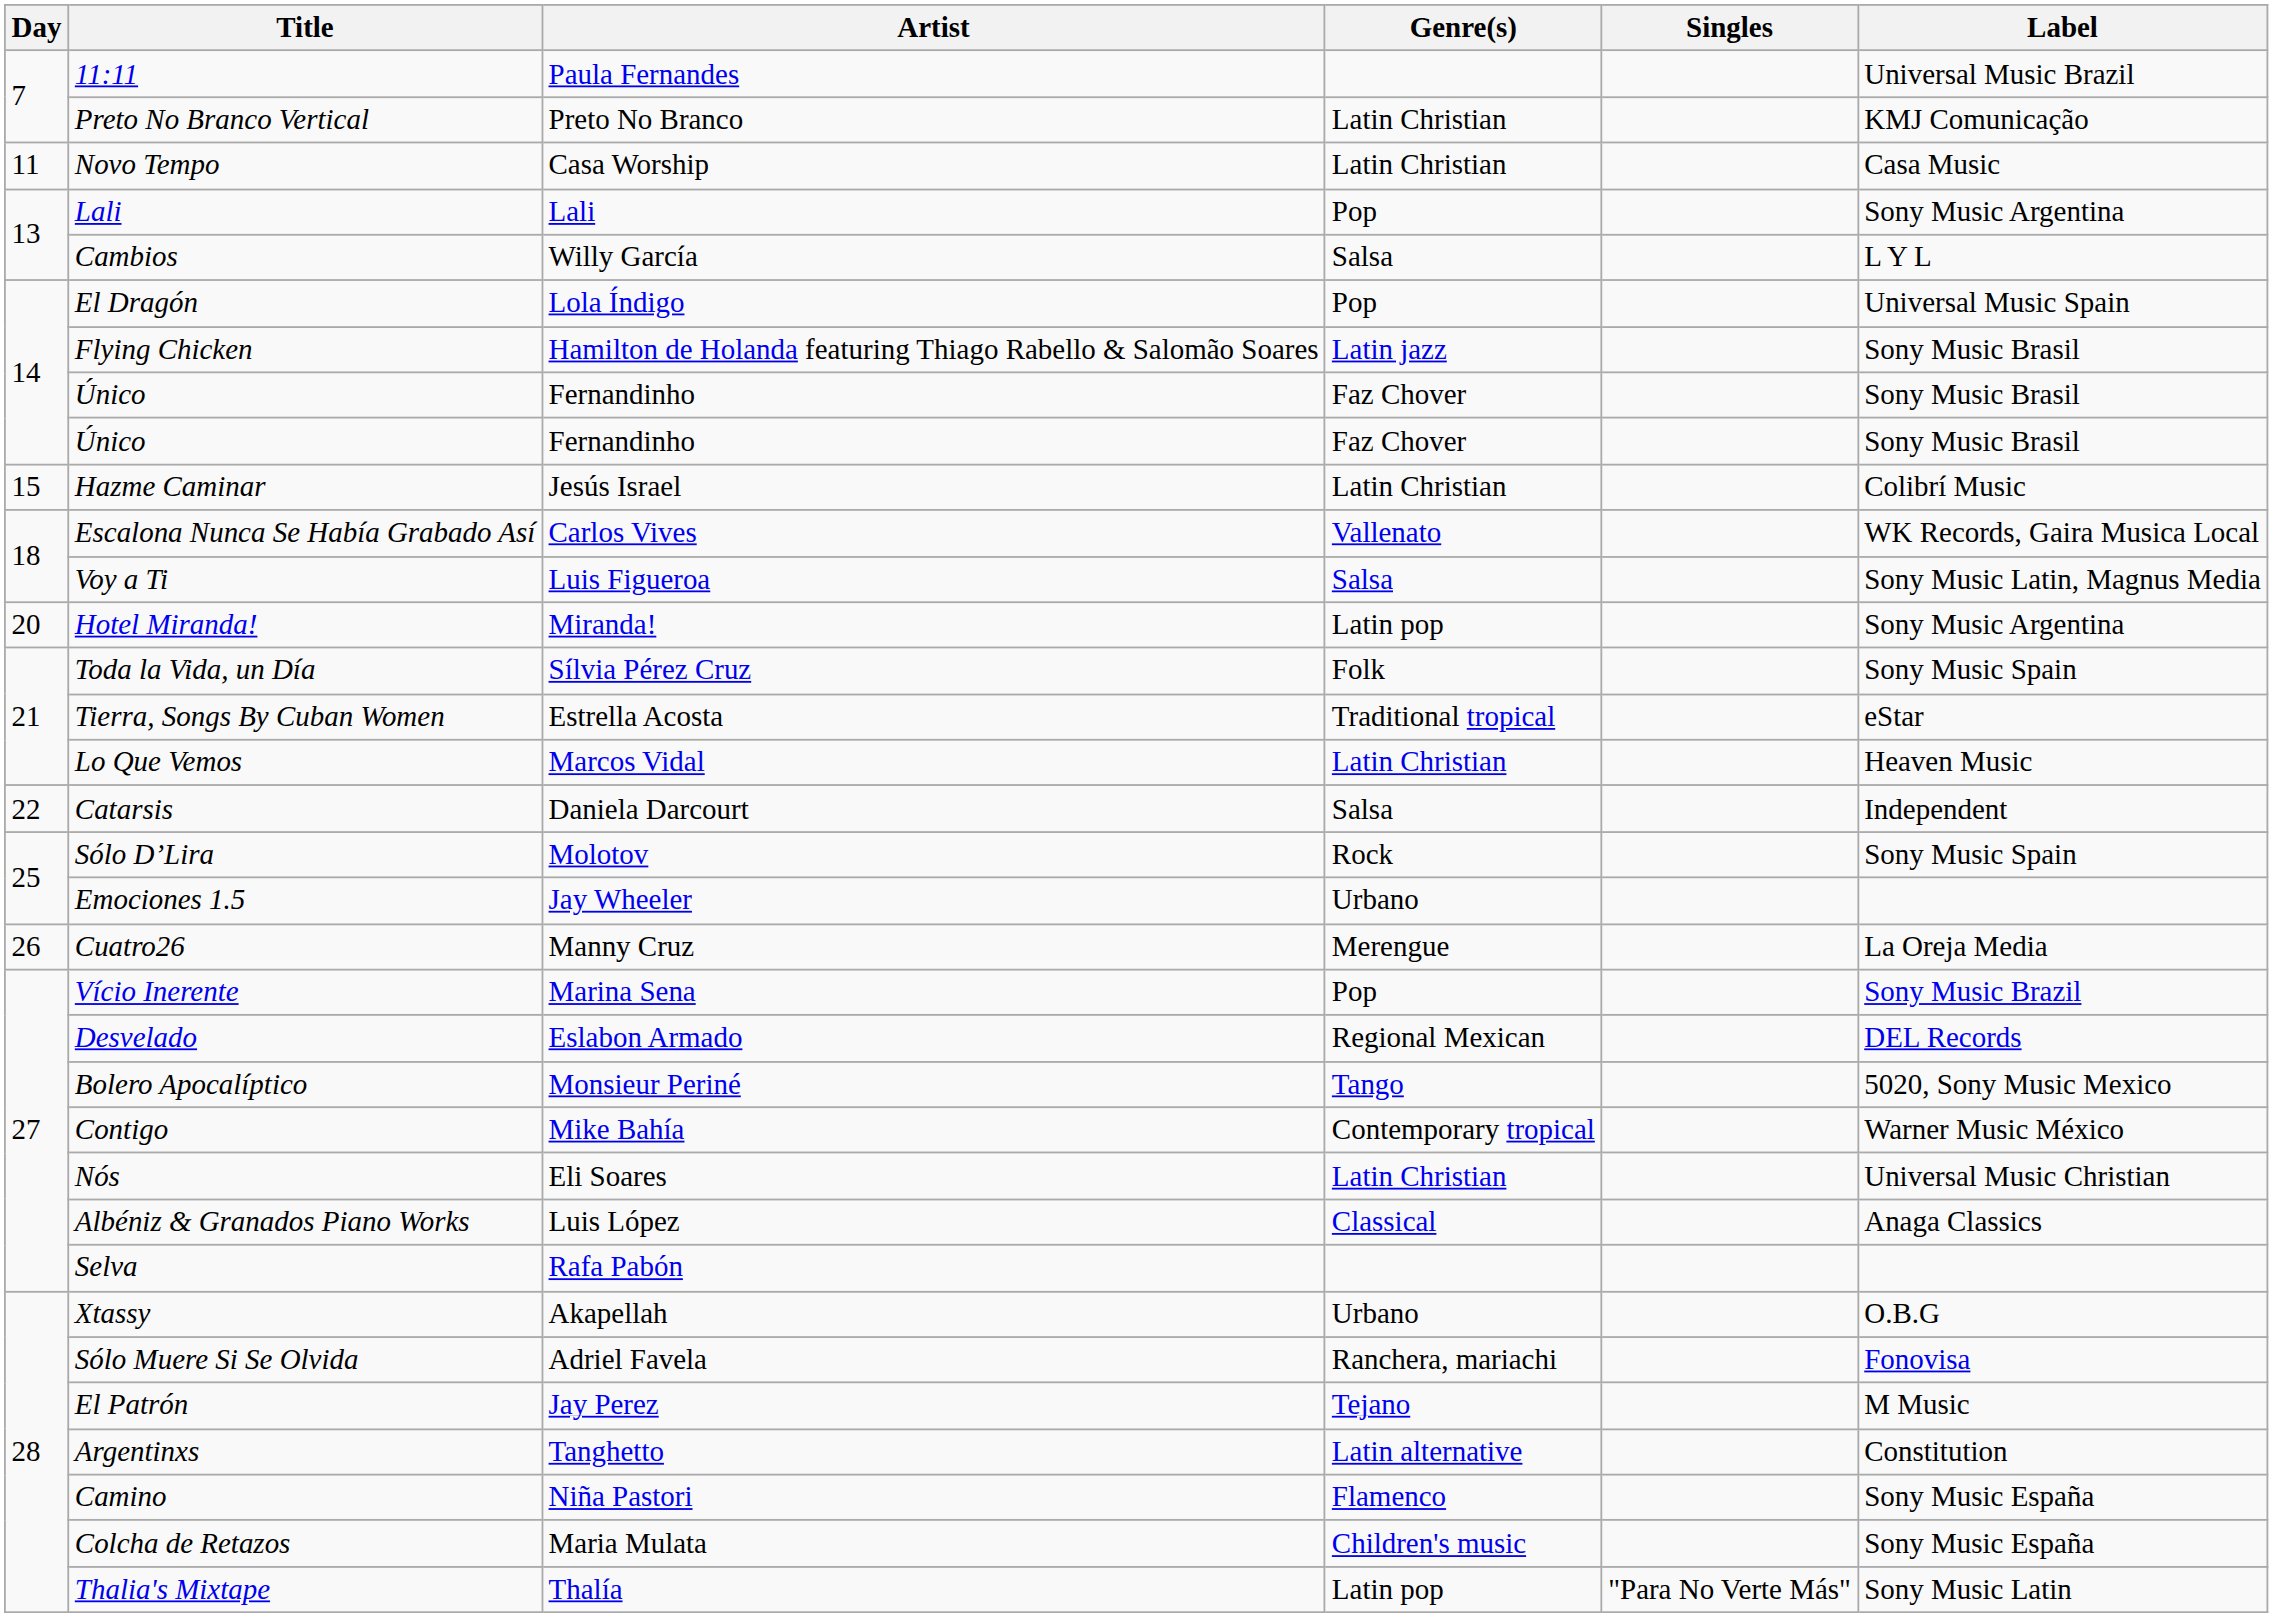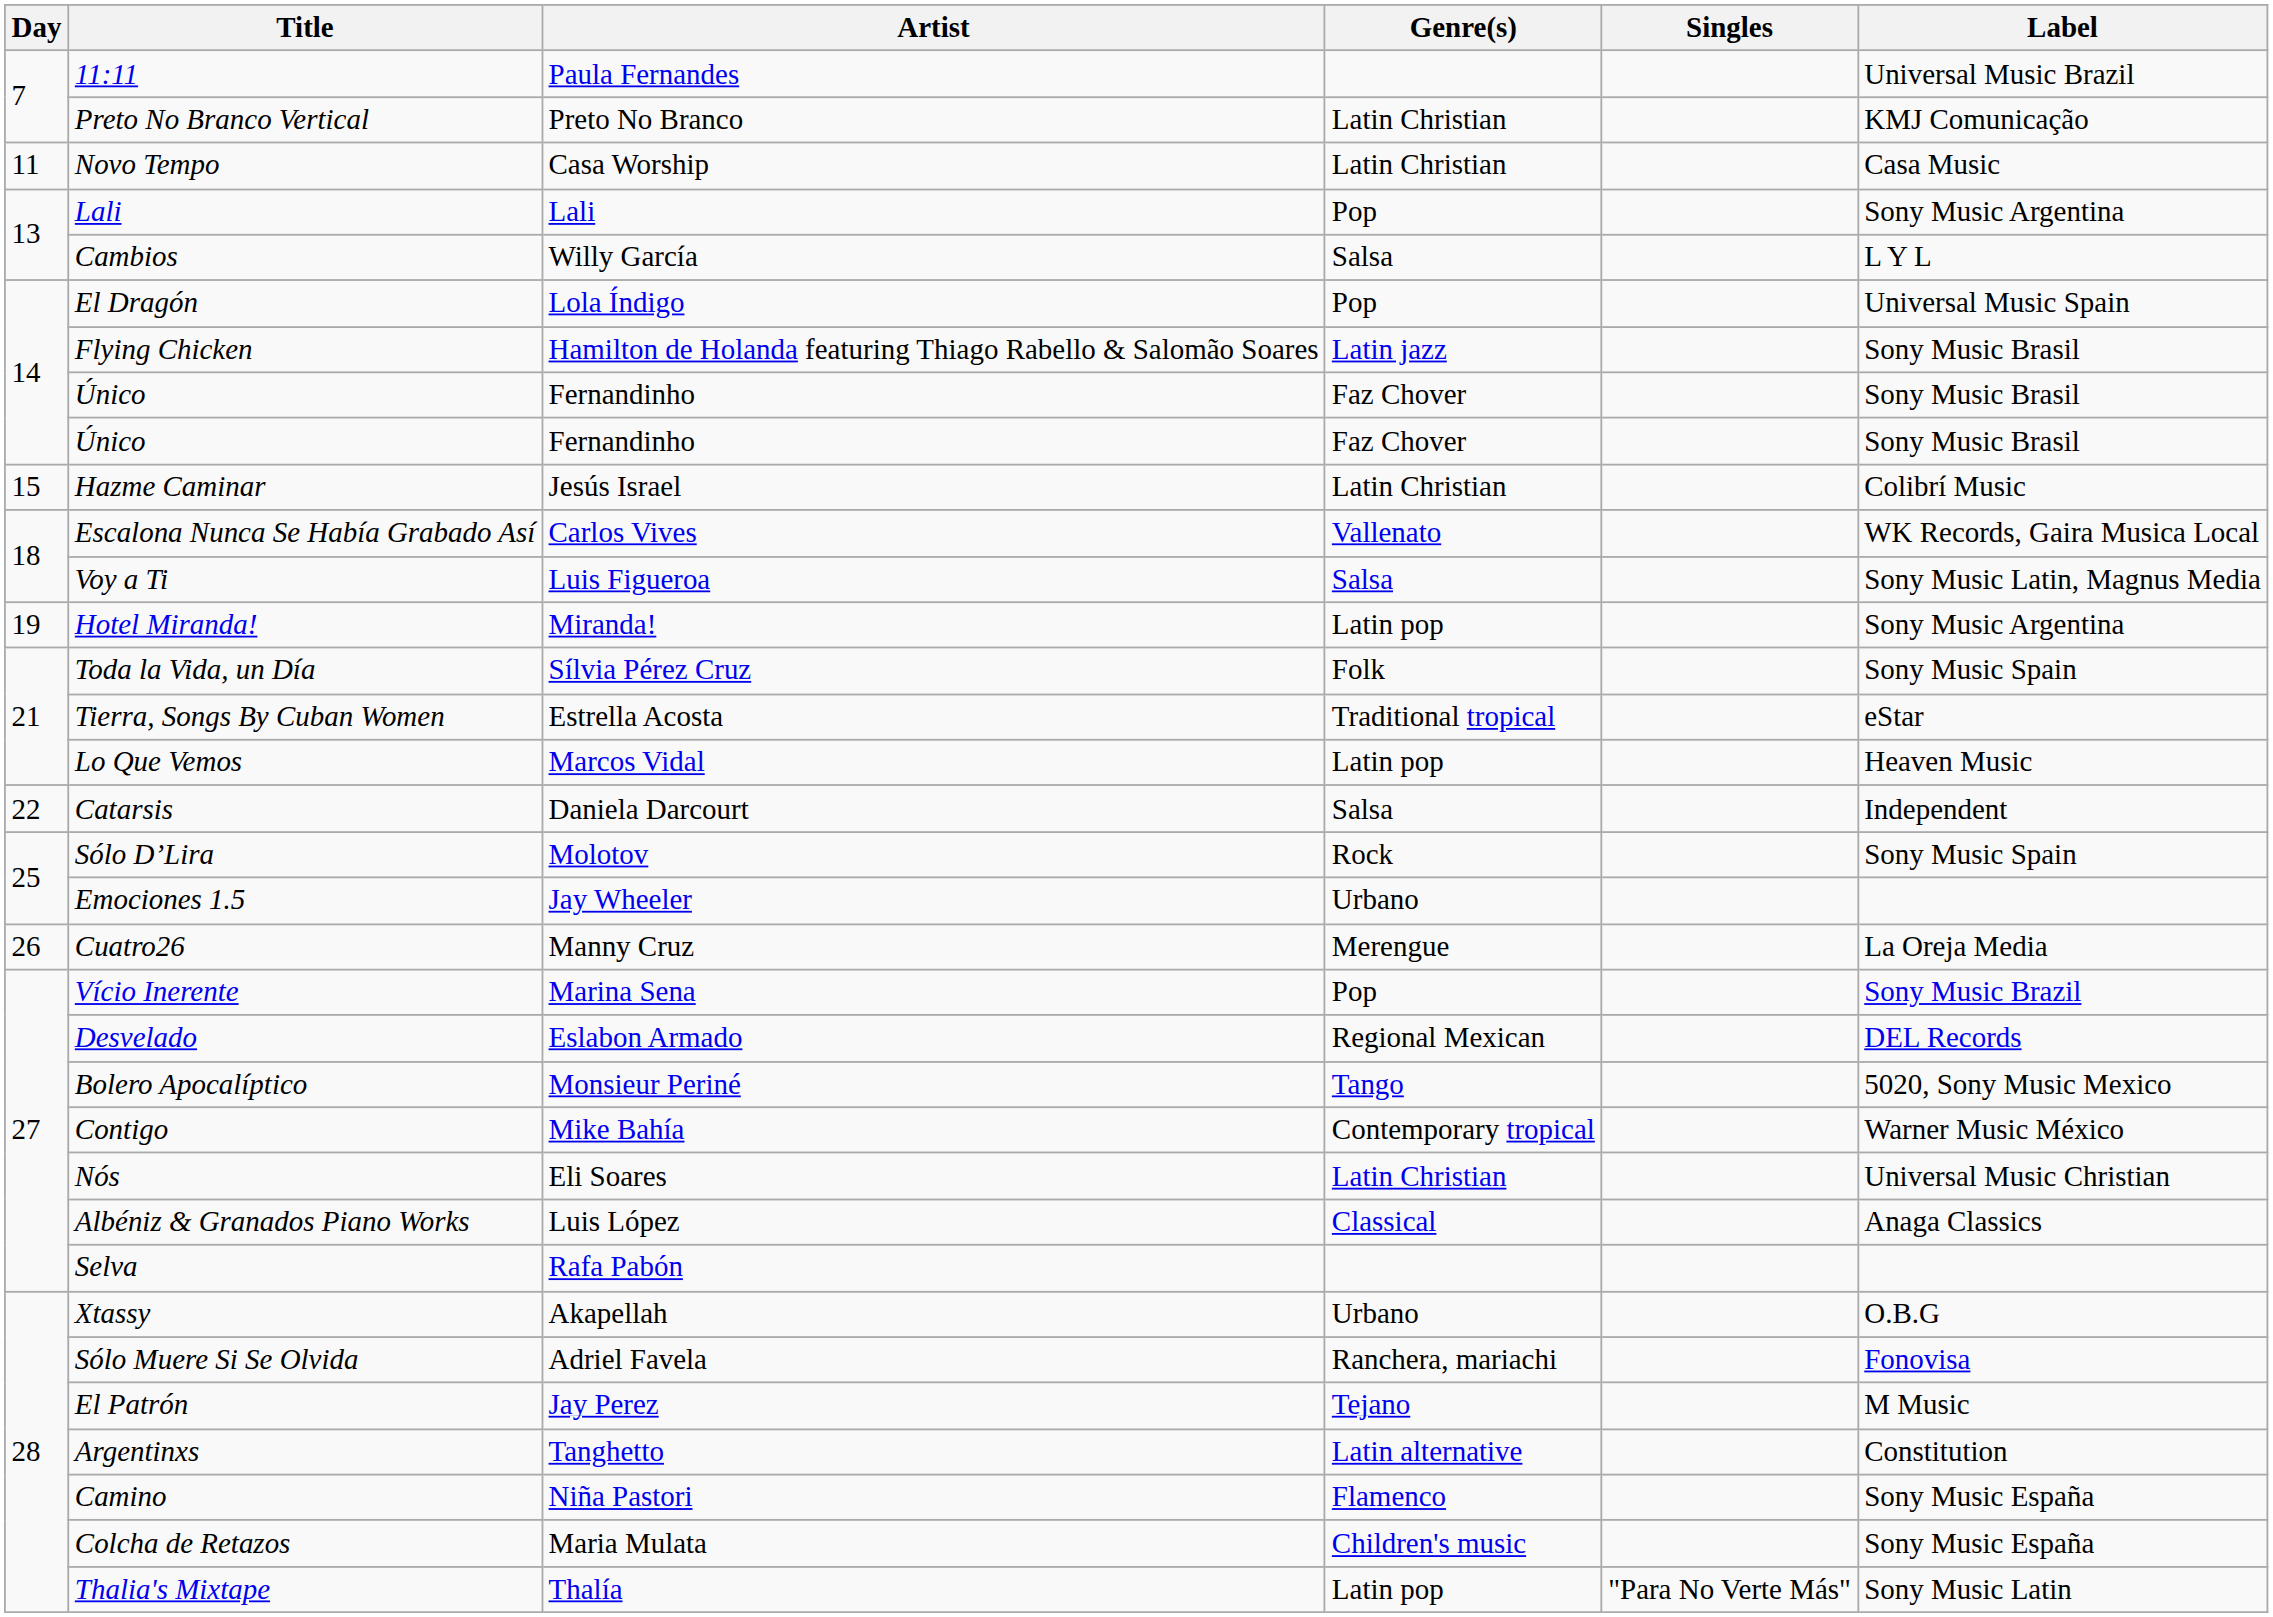 <table class="wikitable sortable" style="text-align: left;">
 <tr>
 <th>Day</th>
 <th>Title</th>
 <th>Artist</th>
 <th>Genre(s)</th>
 <th>Singles</th>
 <th>Label</th>
 </tr>
 <tr>
 <td rowspan="2">7</td>
 <td><em><a href='#'>11:11</a></em></td>
 <td><a href='#'>Paula Fernandes</a></td>
 <td></td>
 <td></td>
 <td>Universal Music Brazil</td>
 </tr>
 <tr>
 <td><em>Preto No Branco Vertical</em></td>
 <td>Preto No Branco</td>
 <td>Latin Christian</td>
 <td></td>
 <td>KMJ Comunicação</td>
 </tr>
 <tr>
 <td>11</td>
 <td><em>Novo Tempo</em></td>
 <td>Casa Worship</td>
 <td>Latin Christian</td>
 <td></td>
 <td>Casa Music</td>
 </tr>
 <tr>
 <td rowspan="2">13</td>
 <td><em><a href='#'>Lali</a></em></td>
 <td><a href='#'>Lali</a></td>
 <td>Pop</td>
 <td></td>
 <td>Sony Music Argentina</td>
 </tr>
 <tr>
 <td><em>Cambios</em></td>
 <td>Willy García</td>
 <td>Salsa</td>
 <td></td>
 <td>L Y L</td>
 </tr>
 <tr>
 <td rowspan="4">14</td>
 <td><em>El Dragón</em></td>
 <td><a href='#'>Lola Índigo</a></td>
 <td>Pop</td>
 <td></td>
 <td>Universal Music Spain</td>
 </tr>
 <tr>
 <td><em>Flying Chicken</em></td>
 <td><a href='#'>Hamilton de Holanda</a> featuring Thiago Rabello & Salomão Soares</td>
 <td><a href='#'>Latin jazz</a></td>
 <td></td>
 <td>Sony Music Brasil</td>
 </tr>
 <tr>
 <td><em>Único </em></td>
 <td>Fernandinho</td>
 <td>Faz Chover</td>
 <td></td>
 <td>Sony Music Brasil</td>
 </tr>
 <tr>
 <td><em>Único </em></td>
 <td>Fernandinho</td>
 <td>Faz Chover</td>
 <td></td>
 <td>Sony Music Brasil</td>
 </tr>
 <tr>
 <td>15</td>
 <td><em>Hazme Caminar</em></td>
 <td>Jesús Israel</td>
 <td>Latin Christian</td>
 <td></td>
 <td>Colibrí Music</td>
 </tr>
 <tr>
 <td rowspan="2">18</td>
 <td><em>Escalona Nunca Se Había Grabado Así</em></td>
 <td><a href='#'>Carlos Vives</a></td>
 <td><a href='#'>Vallenato</a></td>
 <td></td>
 <td>WK Records, Gaira Musica Local</td>
 </tr>
 <tr>
 <td><em>Voy a Ti</em></td>
 <td><a href='#'>Luis Figueroa</a></td>
 <td><a href='#'>Salsa</a></td>
 <td></td>
 <td>Sony Music Latin, Magnus Media</td>
 </tr>
 <tr>
-<td>20</td>
+<td>19</td>
 <td><em><a href='#'>Hotel Miranda!</a></em></td>
 <td><a href='#'>Miranda!</a></td>
 <td>Latin pop</td>
 <td></td>
 <td>Sony Music Argentina</td>
 </tr>
 <tr>
 <td rowspan="3">21</td>
 <td><em>Toda la Vida, un Día</em></td>
 <td><a href='#'>Sílvia Pérez Cruz</a></td>
 <td>Folk</td>
 <td></td>
 <td>Sony Music Spain</td>
 </tr>
 <tr>
 <td><em>Tierra, Songs By Cuban Women </em></td>
 <td>Estrella Acosta</td>
 <td>Traditional <a href='#'>tropical</a></td>
 <td></td>
 <td>eStar</td>
 </tr>
 <tr>
 <td><em>Lo Que Vemos</em></td>
 <td><a href='#'>Marcos Vidal</a></td>
-<td><a href='#'>Latin Christian</a></td>
+<td>Latin pop</td>
 <td></td>
 <td>Heaven Music</td>
 </tr>
 <tr>
 <td>22</td>
 <td><em>Catarsis</em></td>
 <td>Daniela Darcourt</td>
 <td>Salsa</td>
 <td></td>
 <td>Independent</td>
 </tr>
 <tr>
 <td rowspan="2">25</td>
 <td><em>Sólo D’Lira</em></td>
 <td><a href='#'>Molotov</a></td>
 <td>Rock</td>
 <td></td>
 <td>Sony Music Spain</td>
 </tr>
 <tr>
 <td><em>Emociones 1.5</em></td>
 <td><a href='#'>Jay Wheeler</a></td>
 <td>Urbano</td>
 <td></td>
 <td></td>
 </tr>
 <tr>
 <td>26</td>
 <td><em>Cuatro26</em></td>
 <td>Manny Cruz</td>
 <td>Merengue</td>
 <td></td>
 <td>La Oreja Media</td>
 </tr>
 <tr>
 <td rowspan="7">27</td>
 <td><em><a href='#'>Vício Inerente</a></em></td>
 <td><a href='#'>Marina Sena</a></td>
 <td>Pop</td>
 <td></td>
 <td><a href='#'>Sony Music Brazil</a></td>
 </tr>
 <tr>
 <td><em><a href='#'>Desvelado</a></em></td>
 <td><a href='#'>Eslabon Armado</a></td>
 <td>Regional Mexican</td>
 <td></td>
 <td><a href='#'>DEL Records</a></td>
 </tr>
 <tr>
 <td><em>Bolero Apocalíptico</em></td>
 <td><a href='#'>Monsieur Periné</a></td>
 <td><a href='#'>Tango</a></td>
 <td></td>
 <td>5020, Sony Music Mexico</td>
 </tr>
 <tr>
 <td><em>Contigo </em></td>
 <td><a href='#'>Mike Bahía</a></td>
 <td>Contemporary <a href='#'>tropical</a></td>
 <td></td>
 <td>Warner Music México</td>
 </tr>
 <tr>
 <td><em>Nós </em></td>
 <td>Eli Soares</td>
 <td><a href='#'>Latin Christian</a></td>
 <td></td>
 <td>Universal Music Christian</td>
 </tr>
 <tr>
 <td><em>Albéniz & Granados Piano Works</em></td>
 <td>Luis López</td>
 <td><a href='#'>Classical</a></td>
 <td></td>
 <td>Anaga Classics</td>
 </tr>
 <tr>
 <td><em>Selva</em></td>
 <td><a href='#'>Rafa Pabón</a></td>
 <td></td>
 <td></td>
 <td></td>
 </tr>
 <tr>
 <td rowspan="7">28</td>
 <td><em>Xtassy</em></td>
 <td>Akapellah</td>
 <td>Urbano</td>
 <td></td>
 <td>O.B.G</td>
 </tr>
 <tr>
 <td><em>Sólo Muere Si Se Olvida</em></td>
 <td>Adriel Favela</td>
 <td>Ranchera, mariachi</td>
 <td></td>
 <td><a href='#'>Fonovisa</a></td>
 </tr>
 <tr>
 <td><em>El Patrón</em></td>
 <td><a href='#'>Jay Perez</a></td>
 <td><a href='#'>Tejano</a></td>
 <td></td>
 <td>M Music</td>
 </tr>
 <tr>
 <td><em>Argentinxs </em></td>
 <td><a href='#'>Tanghetto</a></td>
 <td><a href='#'>Latin alternative</a></td>
 <td></td>
 <td>Constitution</td>
 </tr>
 <tr>
 <td><em>Camino </em></td>
 <td><a href='#'>Niña Pastori</a></td>
 <td><a href='#'>Flamenco</a></td>
 <td></td>
 <td>Sony Music España</td>
 </tr>
 <tr>
 <td><em>Colcha de Retazos</em></td>
 <td>Maria Mulata</td>
 <td><a href='#'>Children's music</a></td>
 <td></td>
 <td>Sony Music España</td>
 </tr>
 <tr>
 <td><em><a href='#'>Thalia's Mixtape</a></em></td>
 <td><a href='#'>Thalía</a></td>
 <td>Latin pop</td>
 <td>"Para No Verte Más"</td>
 <td>Sony Music Latin</td>
 </tr>
 </table>
